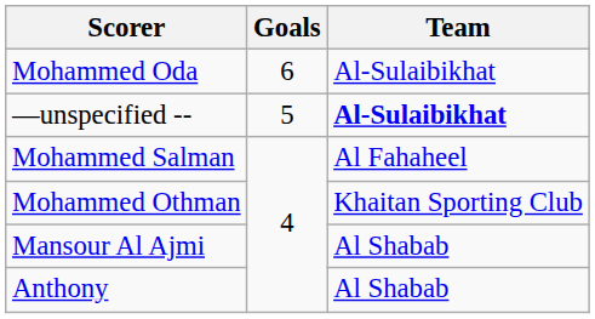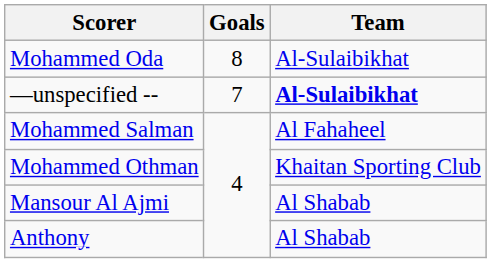 <table class="wikitable">
 <tr>
 <th>Scorer</th>
 <th>Goals</th>
 <th>Team</th>
 </tr>
 <tr>
 <td> <a href='#'>Mohammed Oda</a></td>
-<td align=center>6</td>
+<td align=center>8</td>
 <td><a href='#'>Al-Sulaibikhat</a></td>
 </tr>
 <tr>
 <td>—unspecified --</td>
-<td align=center>5</td>
+<td align=center>7</td>
 <td><strong><a href='#'>Al-Sulaibikhat</a></strong></td>
 </tr>
 <tr>
 <td> <a href='#'>Mohammed Salman</a></td>
 <td rowspan="4" align=center>4</td>
 <td><a href='#'>Al Fahaheel</a></td>
 </tr>
 <tr>
 <td> <a href='#'>Mohammed Othman</a></td>
 <td><a href='#'>Khaitan Sporting Club</a></td>
 </tr>
 <tr>
 <td> <a href='#'>Mansour Al Ajmi</a></td>
 <td><a href='#'>Al Shabab</a></td>
 </tr>
 <tr>
 <td> <a href='#'>Anthony</a></td>
 <td><a href='#'>Al Shabab</a></td>
 </tr>
 </table>
